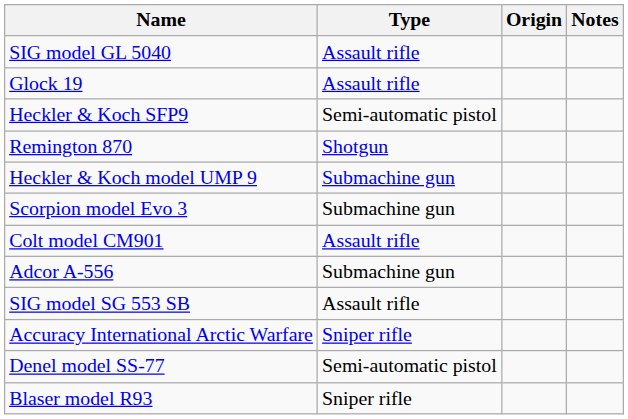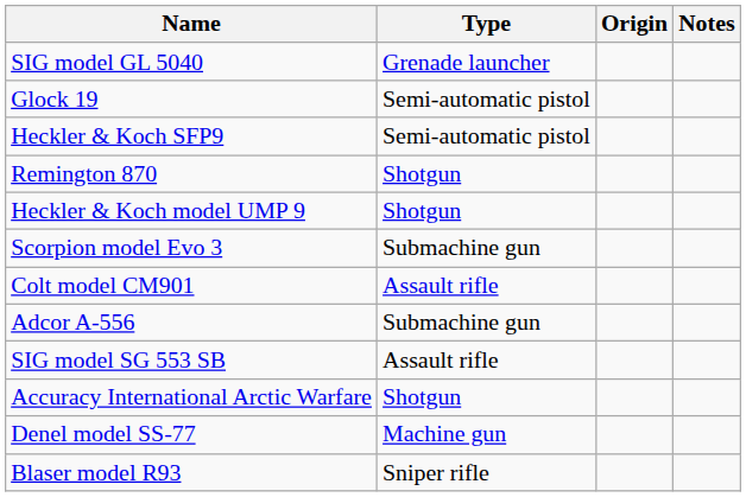 <table class="wikitable" ; text-align:"center;">
 <tr>
 <th>Name</th>
 <th>Type</th>
 <th>Origin</th>
 <th>Notes</th>
 </tr>
 <tr>
 <td><a href='#'>SIG model GL 5040</a></td>
-<td><a href='#'>Assault rifle</a></td>
+<td><a href='#'>Grenade launcher</a></td>
 <td></td>
 <td></td>
 </tr>
 <tr>
 <td><a href='#'>Glock 19</a></td>
-<td><a href='#'>Assault rifle</a></td>
+<td>Semi-automatic pistol</td>
 <td></td>
 <td></td>
 </tr>
 <tr>
 <td><a href='#'>Heckler & Koch SFP9</a></td>
 <td>Semi-automatic pistol</td>
 <td></td>
 <td></td>
 </tr>
 <tr>
 <td><a href='#'>Remington 870</a></td>
 <td><a href='#'>Shotgun</a></td>
 <td></td>
 <td></td>
 </tr>
 <tr>
 <td><a href='#'>Heckler & Koch model UMP 9</a></td>
-<td><a href='#'>Submachine gun</a></td>
+<td><a href='#'>Shotgun</a></td>
 <td></td>
 <td></td>
 </tr>
 <tr>
 <td><a href='#'>Scorpion model Evo 3</a></td>
 <td>Submachine gun</td>
 <td></td>
 <td></td>
 </tr>
 <tr>
 <td><a href='#'>Colt model CM901</a></td>
 <td><a href='#'>Assault rifle</a></td>
 <td></td>
 <td></td>
 </tr>
 <tr>
 <td><a href='#'>Adcor A-556</a></td>
 <td>Submachine gun</td>
 <td></td>
 <td></td>
 </tr>
 <tr>
 <td><a href='#'>SIG model SG 553 SB</a></td>
 <td>Assault rifle</td>
 <td></td>
 <td></td>
 </tr>
 <tr>
 <td><a href='#'>Accuracy International Arctic Warfare</a></td>
-<td><a href='#'>Sniper rifle</a></td>
+<td><a href='#'>Shotgun</a></td>
 <td></td>
 <td></td>
 </tr>
 <tr>
 <td><a href='#'>Denel model SS-77</a></td>
-<td>Semi-automatic pistol</td>
+<td><a href='#'>Machine gun</a></td>
 <td></td>
 <td></td>
 </tr>
 <tr>
 <td><a href='#'>Blaser model R93</a></td>
 <td>Sniper rifle</td>
 <td></td>
 <td></td>
 </tr>
 </table>
